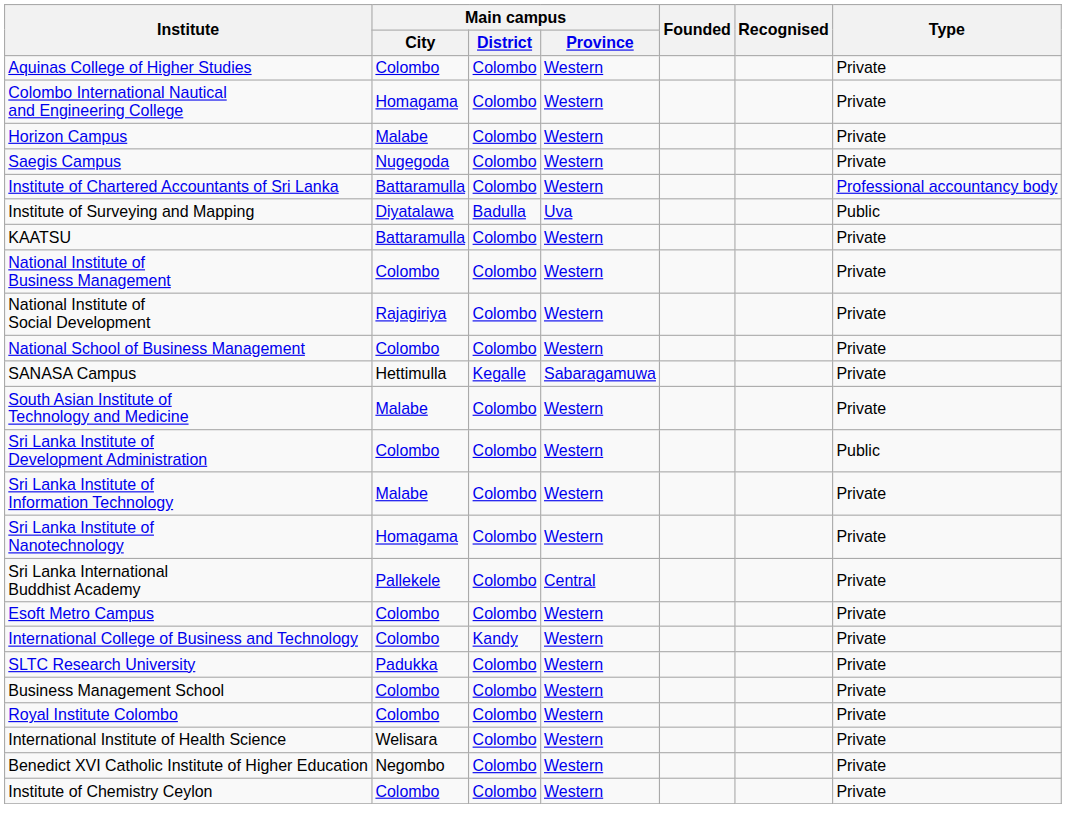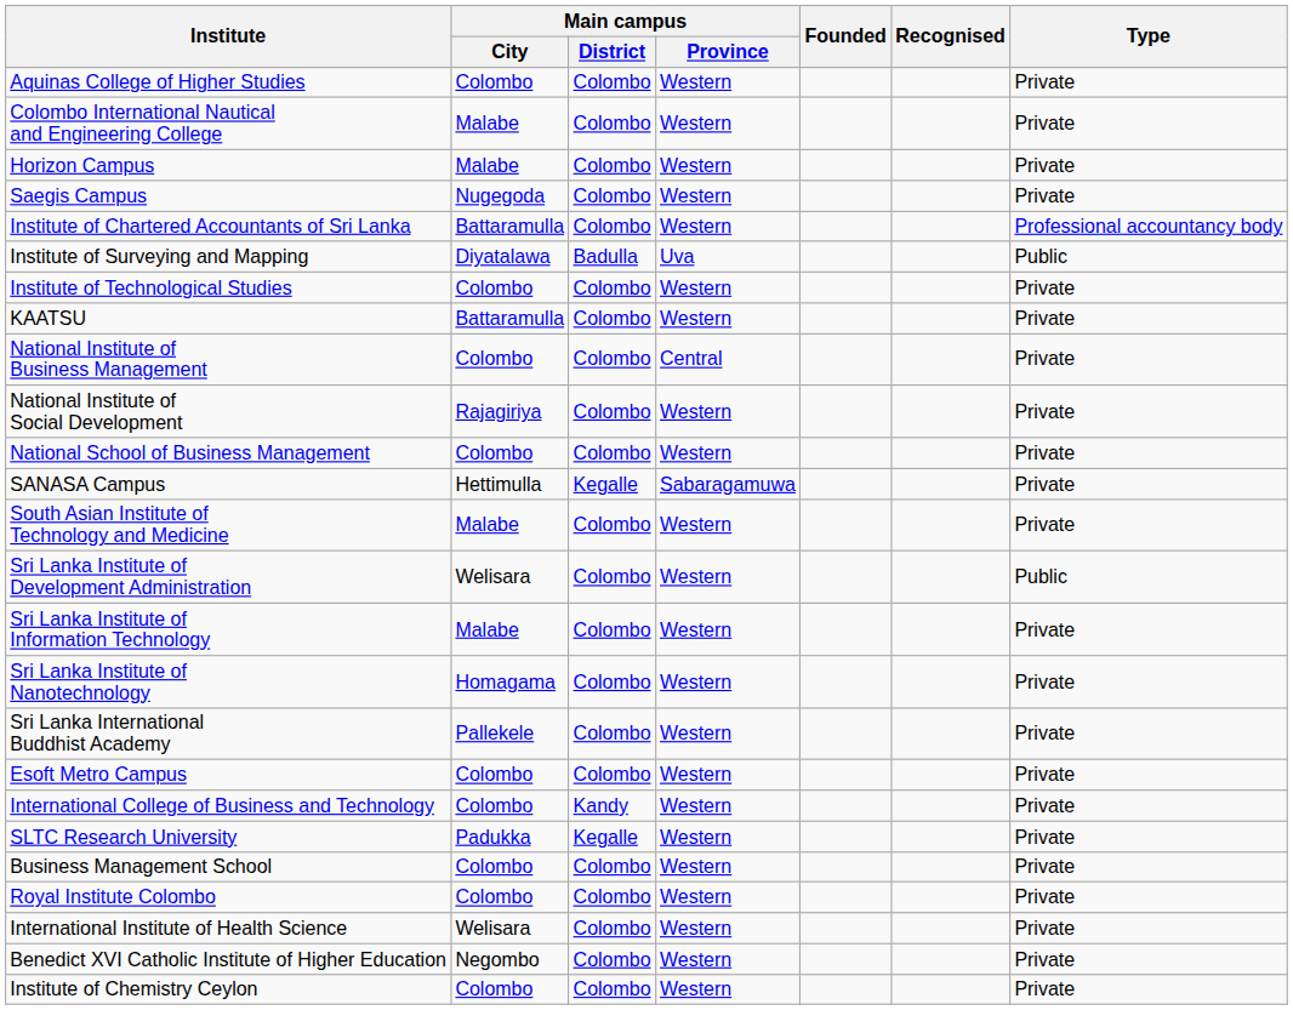 <table class="wikitable plainrowheaders sortable" style="font-size:90%; text-align:left;">
 <tr>
 <th rowspan=2>Institute</th>
 <th colspan=3>Main campus</th>
 <th rowspan=2>Founded</th>
 <th rowspan=2>Recognised</th>
 <th rowspan=2>Type</th>
 </tr>
 <tr>
 <th>City</th>
 <th><a href='#'>District</a></th>
 <th><a href='#'>Province</a></th>
 </tr>
 <tr>
 <td><a href='#'>Aquinas College of Higher Studies</a></td>
 <td><a href='#'>Colombo</a></td>
 <td><a href='#'>Colombo</a></td>
 <td><a href='#'>Western</a></td>
 <td align=center></td>
 <td align=center></td>
 <td>Private</td>
 </tr>
 <tr>
 <td><a href='#'>Colombo International Nautical<br>and Engineering College</a></td>
-<td><a href='#'>Homagama</a></td>
+<td><a href='#'>Malabe</a></td>
 <td><a href='#'>Colombo</a></td>
 <td><a href='#'>Western</a></td>
 <td align=center></td>
 <td align=center></td>
 <td>Private</td>
 </tr>
 <tr>
 <td><a href='#'>Horizon Campus</a></td>
 <td><a href='#'>Malabe</a></td>
 <td><a href='#'>Colombo</a></td>
 <td><a href='#'>Western</a></td>
 <td align=center></td>
 <td align=center></td>
 <td>Private</td>
 </tr>
 <tr>
 <td><a href='#'>Saegis Campus</a></td>
 <td><a href='#'>Nugegoda</a></td>
 <td><a href='#'>Colombo</a></td>
 <td><a href='#'>Western</a></td>
 <td align=center></td>
 <td align=center></td>
 <td>Private</td>
 </tr>
 <tr>
 <td><a href='#'>Institute of Chartered Accountants of Sri Lanka</a></td>
 <td><a href='#'>Battaramulla</a></td>
 <td><a href='#'>Colombo</a></td>
 <td><a href='#'>Western</a></td>
 <td align=center></td>
 <td align=center></td>
 <td><a href='#'>Professional accountancy body</a></td>
 </tr>
 <tr>
 <td>Institute of Surveying and Mapping</td>
 <td><a href='#'>Diyatalawa</a></td>
 <td><a href='#'>Badulla</a></td>
 <td><a href='#'>Uva</a></td>
 <td align=center></td>
 <td align=center></td>
 <td>Public</td>
 </tr>
 <tr>
+<td><a href='#'>Institute of Technological Studies</a></td>
+<td><a href='#'>Colombo</a></td>
+<td><a href='#'>Colombo</a></td>
+<td><a href='#'>Western</a></td>
+<td align=center></td>
+<td align=center></td>
+<td>Private</td>
+</tr>
+<tr>
 <td>KAATSU</td>
 <td><a href='#'>Battaramulla</a></td>
 <td><a href='#'>Colombo</a></td>
 <td><a href='#'>Western</a></td>
 <td align=center></td>
 <td align=center></td>
 <td>Private</td>
 </tr>
 <tr>
 <td><a href='#'>National Institute of<br>Business Management</a></td>
 <td><a href='#'>Colombo</a></td>
 <td><a href='#'>Colombo</a></td>
-<td><a href='#'>Western</a></td>
+<td><a href='#'>Central</a></td>
 <td align=center></td>
 <td align=center></td>
 <td>Private</td>
 </tr>
 <tr>
 <td>National Institute of<br>Social Development</td>
 <td><a href='#'>Rajagiriya</a></td>
 <td><a href='#'>Colombo</a></td>
 <td><a href='#'>Western</a></td>
 <td align=center></td>
 <td align=center></td>
 <td>Private</td>
 </tr>
 <tr>
 <td><a href='#'>National School of Business Management</a></td>
 <td><a href='#'>Colombo</a></td>
 <td><a href='#'>Colombo</a></td>
 <td><a href='#'>Western</a></td>
 <td align=center></td>
 <td align=center></td>
 <td>Private</td>
 </tr>
 <tr>
 <td>SANASA Campus</td>
 <td>Hettimulla</td>
 <td><a href='#'>Kegalle</a></td>
 <td><a href='#'>Sabaragamuwa</a></td>
 <td align=center></td>
 <td align=center></td>
 <td>Private</td>
 </tr>
 <tr>
 <td><a href='#'>South Asian Institute of<br>Technology and Medicine</a></td>
 <td><a href='#'>Malabe</a></td>
 <td><a href='#'>Colombo</a></td>
 <td><a href='#'>Western</a></td>
 <td align=center></td>
 <td align=center></td>
 <td>Private</td>
 </tr>
 <tr>
 <td><a href='#'>Sri Lanka Institute of<br>Development Administration</a></td>
-<td><a href='#'>Colombo</a></td>
+<td>Welisara</td>
 <td><a href='#'>Colombo</a></td>
 <td><a href='#'>Western</a></td>
 <td align=center></td>
 <td align=center></td>
 <td>Public</td>
 </tr>
 <tr>
 <td><a href='#'>Sri Lanka Institute of<br>Information Technology</a></td>
 <td><a href='#'>Malabe</a></td>
 <td><a href='#'>Colombo</a></td>
 <td><a href='#'>Western</a></td>
 <td align=center></td>
 <td align=center></td>
 <td>Private</td>
 </tr>
 <tr>
 <td><a href='#'>Sri Lanka Institute of<br>Nanotechnology</a></td>
 <td><a href='#'>Homagama</a></td>
 <td><a href='#'>Colombo</a></td>
 <td><a href='#'>Western</a></td>
 <td align=center></td>
 <td align=center></td>
 <td>Private</td>
 </tr>
 <tr>
 <td>Sri Lanka International<br>Buddhist Academy</td>
 <td><a href='#'>Pallekele</a></td>
 <td><a href='#'>Colombo</a></td>
-<td><a href='#'>Central</a></td>
+<td><a href='#'>Western</a></td>
 <td align=center></td>
 <td align=center></td>
 <td>Private</td>
 </tr>
 <tr>
 <td><a href='#'>Esoft Metro Campus</a></td>
 <td><a href='#'>Colombo</a></td>
 <td><a href='#'>Colombo</a></td>
 <td><a href='#'>Western</a></td>
 <td align=center></td>
 <td align=center></td>
 <td>Private</td>
 </tr>
 <tr>
 <td><a href='#'>International College of Business and Technology</a></td>
 <td><a href='#'>Colombo</a></td>
 <td><a href='#'>Kandy</a></td>
 <td><a href='#'>Western</a></td>
 <td align=center></td>
 <td align=center></td>
 <td>Private</td>
 </tr>
 <tr>
 <td><a href='#'>SLTC Research University</a></td>
 <td><a href='#'>Padukka</a></td>
-<td><a href='#'>Colombo</a></td>
+<td><a href='#'>Kegalle</a></td>
 <td><a href='#'>Western</a></td>
 <td align=center></td>
 <td align=center></td>
 <td>Private</td>
 </tr>
 <tr>
 <td>Business Management School</td>
 <td><a href='#'>Colombo</a></td>
 <td><a href='#'>Colombo</a></td>
 <td><a href='#'>Western</a></td>
 <td align=center></td>
 <td align=center></td>
 <td>Private</td>
 </tr>
 <tr>
 <td><a href='#'>Royal Institute Colombo</a></td>
 <td><a href='#'>Colombo</a></td>
 <td><a href='#'>Colombo</a></td>
 <td><a href='#'>Western</a></td>
 <td align=center></td>
 <td align=center></td>
 <td>Private</td>
 </tr>
 <tr>
 <td>International Institute of Health Science</td>
 <td>Welisara</td>
 <td><a href='#'>Colombo</a></td>
 <td><a href='#'>Western</a></td>
 <td align=center></td>
 <td align=center></td>
 <td>Private</td>
 </tr>
 <tr>
 <td>Benedict XVI Catholic Institute of Higher Education</td>
 <td>Negombo</td>
 <td><a href='#'>Colombo</a></td>
 <td><a href='#'>Western</a></td>
 <td align=center></td>
 <td align=center></td>
 <td>Private</td>
 </tr>
 <tr>
 <td>Institute of Chemistry Ceylon</td>
 <td><a href='#'>Colombo</a></td>
 <td><a href='#'>Colombo</a></td>
 <td><a href='#'>Western</a></td>
 <td align=center></td>
 <td align=center></td>
 <td>Private</td>
 </tr>
 </table>
